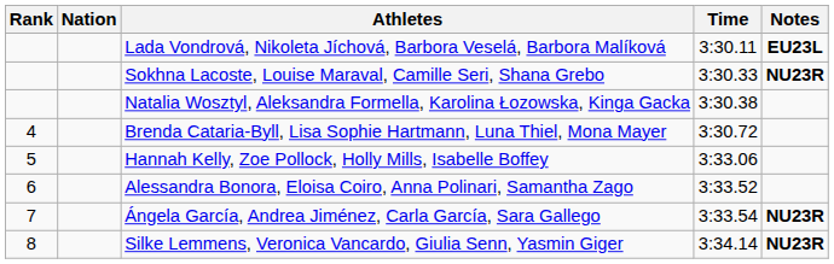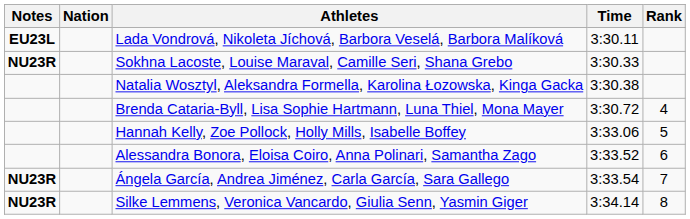 <table class="wikitable sortable" style="text-align:center">
 <tr>
-<th>Rank</th>
+<th>Notes</th>
 <th>Nation</th>
 <th>Athletes</th>
 <th>Time</th>
-<th>Notes</th>
+<th>Rank</th>
 </tr>
 <tr>
-<td></td>
+<td><strong>EU23L</strong></td>
 <td align=left></td>
 <td align=left><a href='#'>Lada Vondrová</a>, <a href='#'>Nikoleta Jíchová</a>, <a href='#'>Barbora Veselá</a>, <a href='#'>Barbora Malíková</a></td>
 <td>3:30.11</td>
-<td><strong>EU23L</strong></td>
+<td></td>
 </tr>
 <tr>
-<td></td>
+<td><strong>NU23R</strong></td>
 <td align=left></td>
 <td align=left><a href='#'>Sokhna Lacoste</a>, <a href='#'>Louise Maraval</a>, <a href='#'>Camille Seri</a>, <a href='#'>Shana Grebo</a></td>
 <td>3:30.33</td>
-<td><strong>NU23R</strong></td>
+<td></td>
 </tr>
 <tr>
 <td></td>
 <td align=left></td>
 <td align=left><a href='#'>Natalia Wosztyl</a>, <a href='#'>Aleksandra Formella</a>, <a href='#'>Karolina Łozowska</a>, <a href='#'>Kinga Gacka</a></td>
 <td>3:30.38</td>
 <td></td>
 </tr>
 <tr>
-<td>4</td>
+<td></td>
 <td align=left></td>
 <td align=left><a href='#'>Brenda Cataria-Byll</a>, <a href='#'>Lisa Sophie Hartmann</a>, <a href='#'>Luna Thiel</a>, <a href='#'>Mona Mayer</a></td>
 <td>3:30.72</td>
-<td></td>
+<td>4</td>
 </tr>
 <tr>
-<td>5</td>
+<td></td>
 <td align=left></td>
 <td align=left><a href='#'>Hannah Kelly</a>, <a href='#'>Zoe Pollock</a>, <a href='#'>Holly Mills</a>, <a href='#'>Isabelle Boffey</a></td>
 <td>3:33.06</td>
-<td></td>
+<td>5</td>
 </tr>
 <tr>
-<td>6</td>
+<td></td>
 <td align=left></td>
 <td align=left><a href='#'>Alessandra Bonora</a>, <a href='#'>Eloisa Coiro</a>, <a href='#'>Anna Polinari</a>, <a href='#'>Samantha Zago</a></td>
 <td>3:33.52</td>
-<td></td>
+<td>6</td>
 </tr>
 <tr>
-<td>7</td>
+<td><strong>NU23R</strong></td>
 <td align=left></td>
 <td align=left><a href='#'>Ángela García</a>, <a href='#'>Andrea Jiménez</a>, <a href='#'>Carla García</a>, <a href='#'>Sara Gallego</a></td>
 <td>3:33.54</td>
-<td><strong>NU23R</strong></td>
+<td>7</td>
 </tr>
 <tr>
-<td>8</td>
+<td><strong>NU23R</strong></td>
 <td align=left></td>
 <td align=left><a href='#'>Silke Lemmens</a>, <a href='#'>Veronica Vancardo</a>, <a href='#'>Giulia Senn</a>, <a href='#'>Yasmin Giger</a></td>
 <td>3:34.14</td>
-<td><strong>NU23R</strong></td>
+<td>8</td>
 </tr>
 </table>
